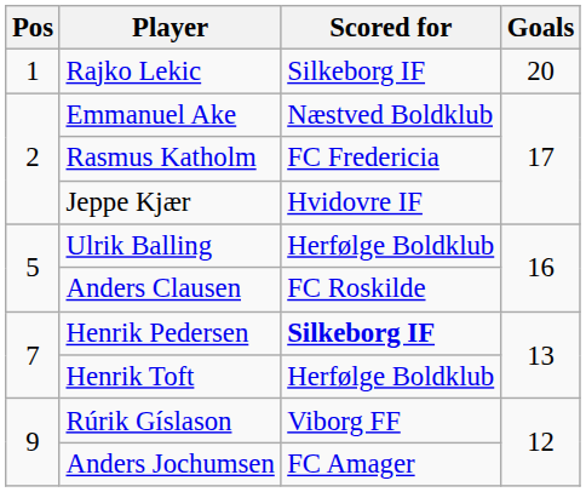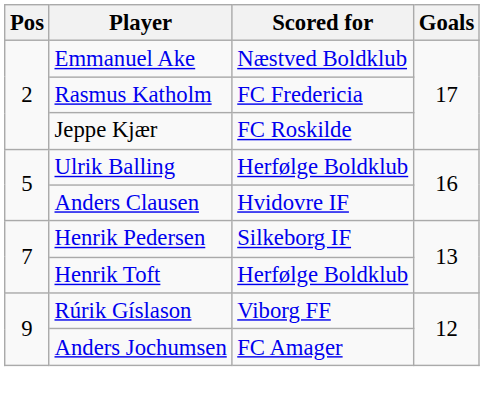 <table class="wikitable" style="text-align: center;">
 <tr>
 <th>Pos</th>
 <th>Player</th>
 <th>Scored for</th>
 <th>Goals</th>
-</tr>
-<tr>
-<td>1</td>
-<td align="left"> <a href='#'>Rajko Lekic</a></td>
-<td align="left"><a href='#'>Silkeborg IF</a></td>
-<td>20</td>
 </tr>
 <tr>
 <td rowspan="3">2</td>
 <td align="left"> <a href='#'>Emmanuel Ake</a></td>
 <td align="left"><a href='#'>Næstved Boldklub</a></td>
 <td rowspan="3">17</td>
 </tr>
 <tr>
 <td align="left"> <a href='#'>Rasmus Katholm</a></td>
 <td align="left"><a href='#'>FC Fredericia</a></td>
 </tr>
 <tr>
 <td align="left"> Jeppe Kjær</td>
-<td align="left"><a href='#'>Hvidovre IF</a></td>
+<td align="left"><a href='#'>FC Roskilde</a></td>
 </tr>
 <tr>
 <td rowspan="2">5</td>
 <td align="left"> <a href='#'>Ulrik Balling</a></td>
 <td align="left"><a href='#'>Herfølge Boldklub</a></td>
 <td rowspan="2">16</td>
 </tr>
 <tr>
 <td align="left"> <a href='#'>Anders Clausen</a></td>
-<td align="left"><a href='#'>FC Roskilde</a></td>
+<td align="left"><a href='#'>Hvidovre IF</a></td>
 </tr>
 <tr>
 <td rowspan="2">7</td>
 <td align="left"> <a href='#'>Henrik Pedersen</a></td>
-<td align="left"><strong><a href='#'>Silkeborg IF</a></strong></td>
+<td align="left"><a href='#'>Silkeborg IF</a></td>
 <td rowspan="2">13</td>
 </tr>
 <tr>
 <td align="left"> <a href='#'>Henrik Toft</a></td>
 <td align="left"><a href='#'>Herfølge Boldklub</a></td>
 </tr>
 <tr>
 <td rowspan="2">9</td>
 <td align="left"> <a href='#'>Rúrik Gíslason</a></td>
 <td align="left"><a href='#'>Viborg FF</a></td>
 <td rowspan="2">12</td>
 </tr>
 <tr>
 <td align="left"> <a href='#'>Anders Jochumsen</a></td>
 <td align="left"><a href='#'>FC Amager</a></td>
 </tr>
 </table>
